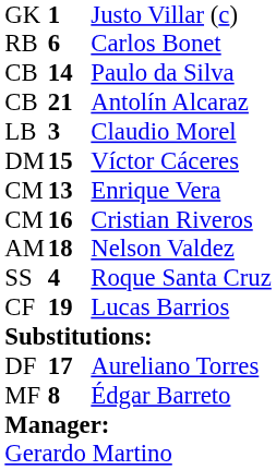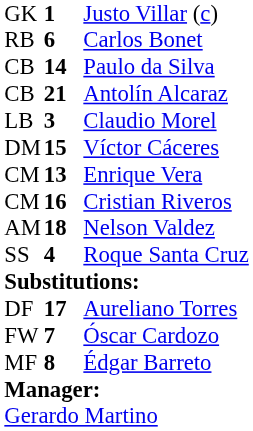 <table style="font-size: 90%" cellspacing="0" cellpadding="0" align="center">
 <tr>
 <th width=25></th>
 <th width=25></th>
 </tr>
 <tr>
 <td>GK</td>
 <td><strong>1</strong></td>
 <td><a href='#'>Justo Villar</a> (<a href='#'>c</a>)</td>
 </tr>
 <tr>
 <td>RB</td>
 <td><strong>6</strong></td>
 <td><a href='#'>Carlos Bonet</a></td>
 </tr>
 <tr>
 <td>CB</td>
 <td><strong>14</strong></td>
 <td><a href='#'>Paulo da Silva</a></td>
 </tr>
 <tr>
 <td>CB</td>
 <td><strong>21</strong></td>
 <td><a href='#'>Antolín Alcaraz</a></td>
 </tr>
 <tr>
 <td>LB</td>
 <td><strong>3</strong></td>
 <td><a href='#'>Claudio Morel</a></td>
 </tr>
 <tr>
 <td>DM</td>
 <td><strong>15</strong></td>
 <td><a href='#'>Víctor Cáceres</a></td>
 </tr>
 <tr>
 <td>CM</td>
 <td><strong>13</strong></td>
 <td><a href='#'>Enrique Vera</a></td>
 <td></td>
 <td></td>
 </tr>
 <tr>
 <td>CM</td>
 <td><strong>16</strong></td>
 <td><a href='#'>Cristian Riveros</a></td>
 </tr>
 <tr>
 <td>AM</td>
 <td><strong>18</strong></td>
 <td><a href='#'>Nelson Valdez</a></td>
 <td></td>
 <td></td>
 </tr>
 <tr>
 <td>SS</td>
 <td><strong>4</strong></td>
 <td><a href='#'>Roque Santa Cruz</a></td>
 </tr>
 <tr>
-<td>CF</td>
-<td><strong>19</strong></td>
-<td><a href='#'>Lucas Barrios</a></td>
-<td></td>
-<td></td>
-</tr>
-<tr>
 <td colspan=3><strong>Substitutions:</strong></td>
 </tr>
 <tr>
 <td>DF</td>
 <td><strong>17</strong></td>
 <td><a href='#'>Aureliano Torres</a></td>
+<td></td>
+<td></td>
+</tr>
+<tr>
+<td>FW</td>
+<td><strong>7</strong></td>
+<td><a href='#'>Óscar Cardozo</a></td>
 <td></td>
 <td></td>
 </tr>
 <tr>
 <td>MF</td>
 <td><strong>8</strong></td>
 <td><a href='#'>Édgar Barreto</a></td>
 <td></td>
 <td></td>
 </tr>
 <tr>
 <td colspan=3><strong>Manager:</strong></td>
 </tr>
 <tr>
 <td colspan=4><a href='#'>Gerardo Martino</a></td>
 </tr>
 </table>
